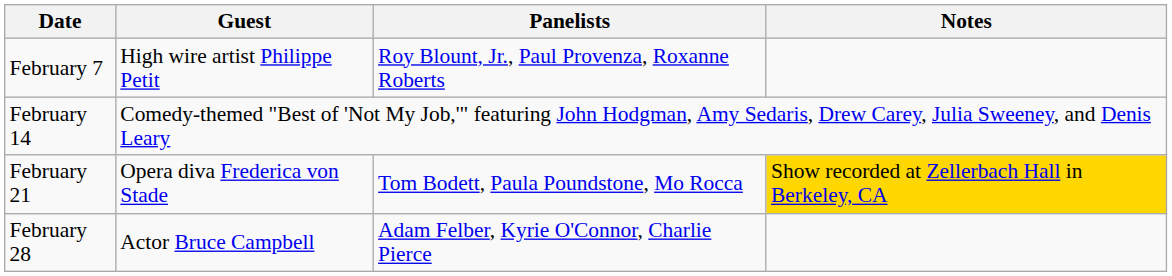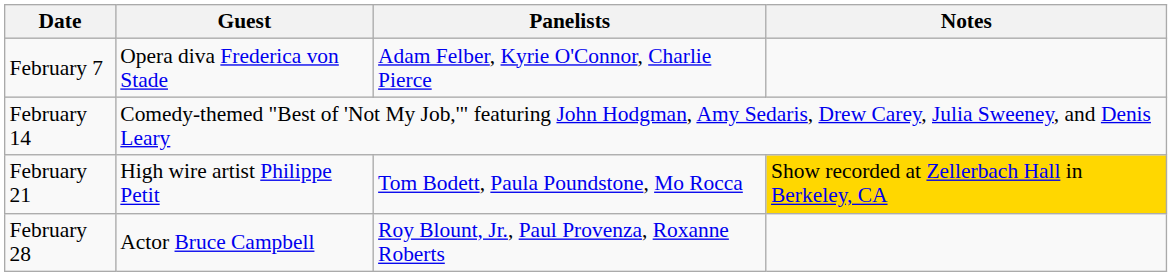 <table class="wikitable">
 <tr>
 <th>Date</th>
 <th>Guest</th>
 <th>Panelists</th>
 <th>Notes</th>
 </tr>
 <tr>
 <td>February 7</td>
-<td>High wire artist <a href='#'>Philippe Petit</a></td>
-<td><a href='#'>Roy Blount, Jr.</a>, <a href='#'>Paul Provenza</a>, <a href='#'>Roxanne Roberts</a></td>
+<td>Opera diva <a href='#'>Frederica von Stade</a></td>
+<td><a href='#'>Adam Felber</a>, <a href='#'>Kyrie O'Connor</a>, <a href='#'>Charlie Pierce</a></td>
 <td></td>
 </tr>
 <tr>
 <td>February 14</td>
 <td colspan=3>Comedy-themed "Best of 'Not My Job,'" featuring <a href='#'>John Hodgman</a>, <a href='#'>Amy Sedaris</a>, <a href='#'>Drew Carey</a>, <a href='#'>Julia Sweeney</a>, and <a href='#'>Denis Leary</a></td>
 </tr>
 <tr>
 <td>February 21</td>
-<td>Opera diva <a href='#'>Frederica von Stade</a></td>
+<td>High wire artist <a href='#'>Philippe Petit</a></td>
 <td><a href='#'>Tom Bodett</a>, <a href='#'>Paula Poundstone</a>, <a href='#'>Mo Rocca</a></td>
 <td style="background: gold;">Show recorded at <a href='#'>Zellerbach Hall</a> in <a href='#'>Berkeley, CA</a></td>
 </tr>
 <tr>
 <td>February 28</td>
 <td>Actor <a href='#'>Bruce Campbell</a></td>
-<td><a href='#'>Adam Felber</a>, <a href='#'>Kyrie O'Connor</a>, <a href='#'>Charlie Pierce</a></td>
+<td><a href='#'>Roy Blount, Jr.</a>, <a href='#'>Paul Provenza</a>, <a href='#'>Roxanne Roberts</a></td>
 <td></td>
 </tr>
 </table>
